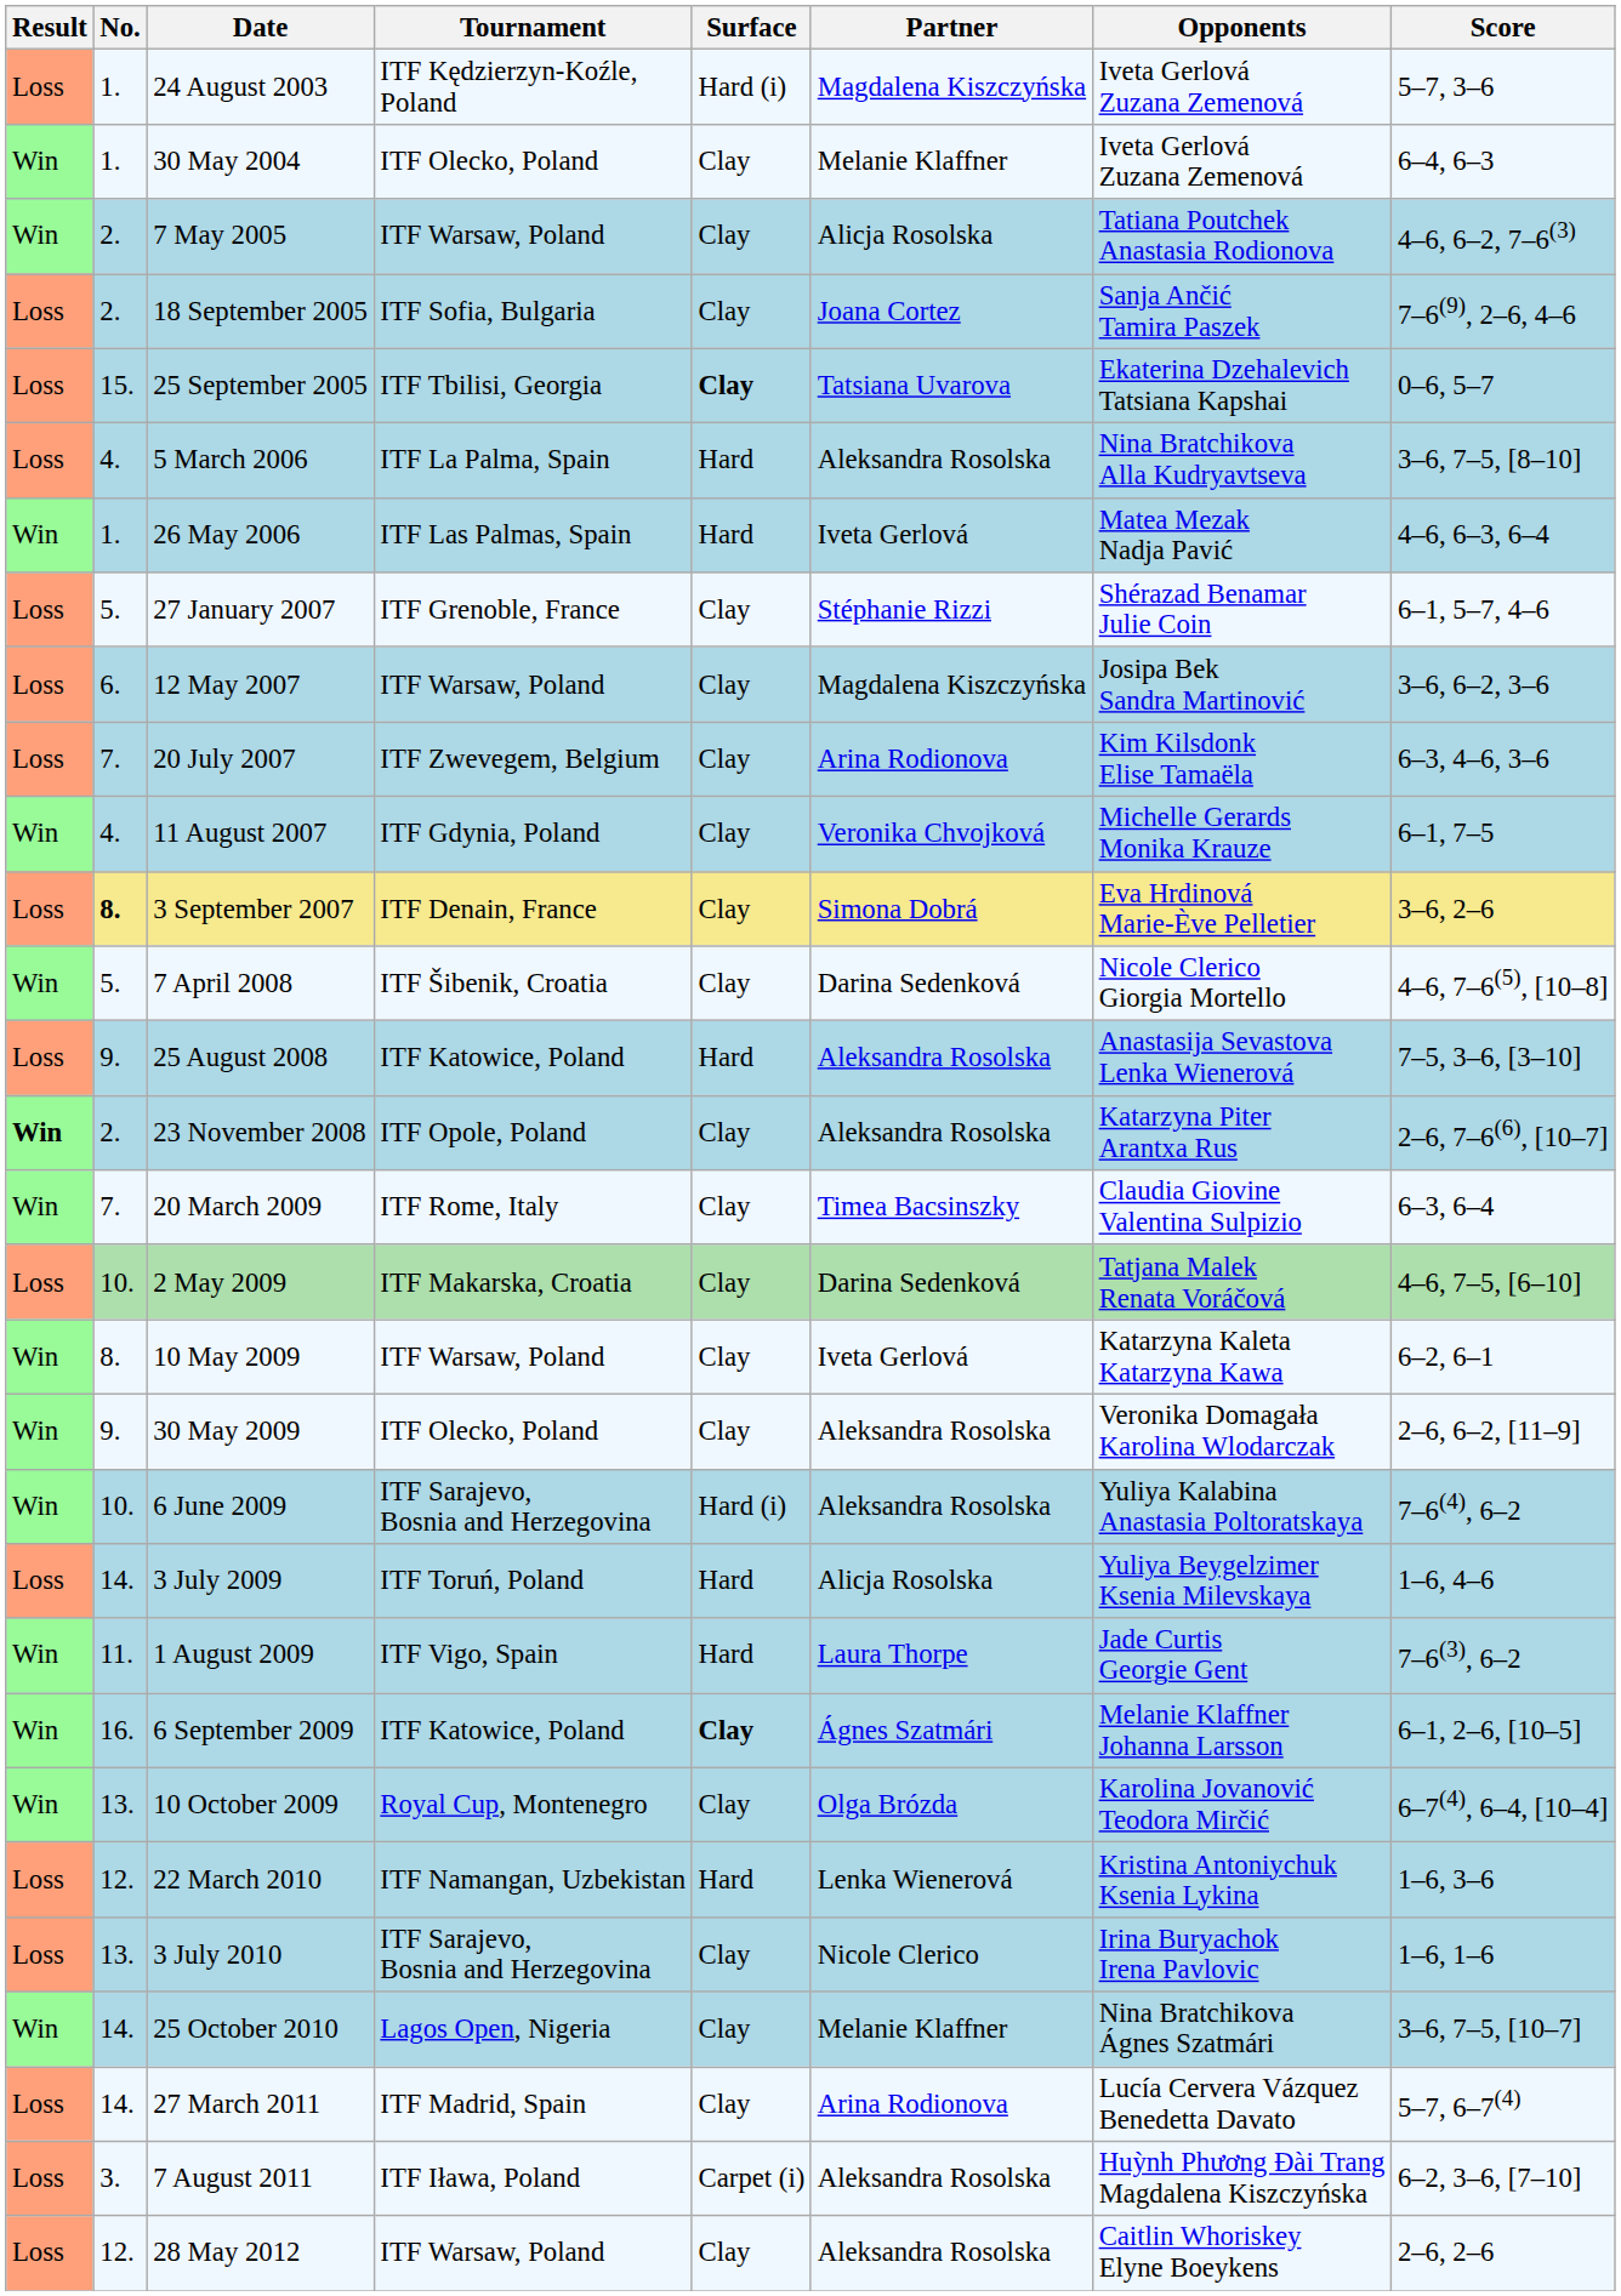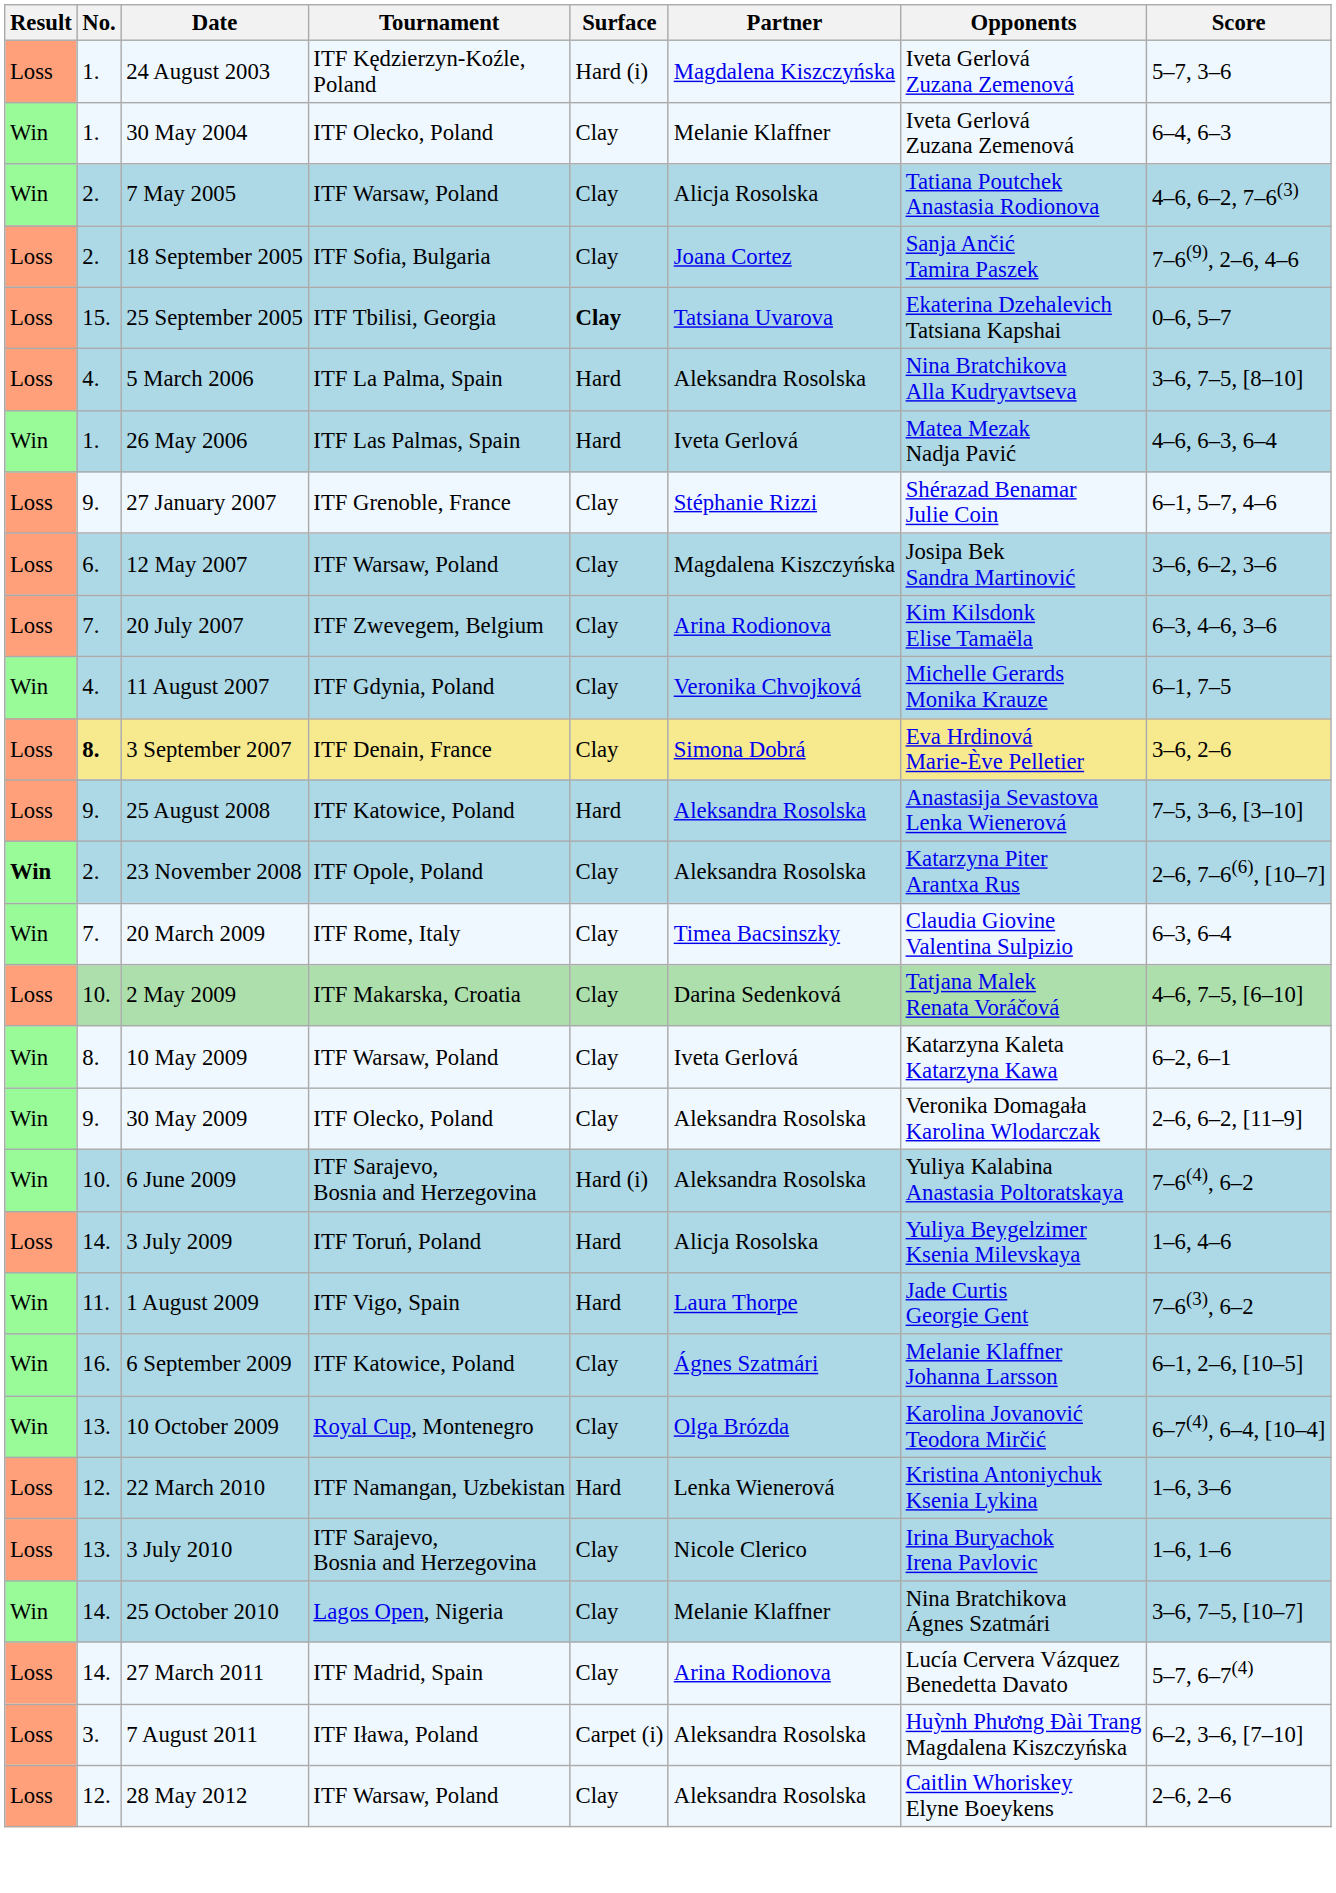 <table class= "sortable wikitable">
 <tr>
 <th>Result</th>
 <th>No.</th>
 <th>Date</th>
 <th>Tournament</th>
 <th>Surface</th>
 <th>Partner</th>
 <th>Opponents</th>
 <th class="unsortable">Score</th>
 </tr>
 <tr style="background:#f0f8ff;">
 <td style="background:#ffa07a;">Loss</td>
 <td>1.</td>
 <td>24 August 2003</td>
 <td>ITF Kędzierzyn-Koźle, <br>Poland</td>
 <td>Hard (i)</td>
 <td> <a href='#'>Magdalena Kiszczyńska</a></td>
 <td> Iveta Gerlová <br>  <a href='#'>Zuzana Zemenová</a></td>
 <td>5–7, 3–6</td>
 </tr>
 <tr style="background:#f0f8ff;">
 <td style="background:#98fb98;">Win</td>
 <td>1.</td>
 <td>30 May 2004</td>
 <td>ITF Olecko, Poland</td>
 <td>Clay</td>
 <td> Melanie Klaffner</td>
 <td> Iveta Gerlová <br>  Zuzana Zemenová</td>
 <td>6–4, 6–3</td>
 </tr>
 <tr style="background:lightblue;">
 <td style="background:#98fb98;">Win</td>
 <td>2.</td>
 <td>7 May 2005</td>
 <td>ITF Warsaw, Poland</td>
 <td>Clay</td>
 <td> Alicja Rosolska</td>
 <td> <a href='#'>Tatiana Poutchek</a> <br>  <a href='#'>Anastasia Rodionova</a></td>
 <td>4–6, 6–2, 7–6<sup>(3)</sup></td>
 </tr>
 <tr style="background:lightblue;">
 <td style="background:#ffa07a;">Loss</td>
 <td>2.</td>
 <td>18 September 2005</td>
 <td>ITF Sofia, Bulgaria</td>
 <td>Clay</td>
 <td> <a href='#'>Joana Cortez</a></td>
 <td> <a href='#'>Sanja Ančić</a> <br>  <a href='#'>Tamira Paszek</a></td>
 <td>7–6<sup>(9)</sup>, 2–6, 4–6</td>
 </tr>
 <tr style="background:lightblue;">
 <td style="background:#ffa07a;">Loss</td>
 <td>15.</td>
 <td>25 September 2005</td>
 <td>ITF Tbilisi, Georgia</td>
 <td><strong>Clay</strong></td>
 <td> <a href='#'>Tatsiana Uvarova</a></td>
 <td> <a href='#'>Ekaterina Dzehalevich</a> <br>  Tatsiana Kapshai</td>
 <td>0–6, 5–7</td>
 </tr>
 <tr style="background:lightblue;">
 <td style="background:#ffa07a;">Loss</td>
 <td>4.</td>
 <td>5 March 2006</td>
 <td>ITF La Palma, Spain</td>
 <td>Hard</td>
 <td> Aleksandra Rosolska</td>
 <td> <a href='#'>Nina Bratchikova</a> <br>  <a href='#'>Alla Kudryavtseva</a></td>
 <td>3–6, 7–5, [8–10]</td>
 </tr>
 <tr style="background:lightblue;">
 <td style="background:#98fb98;">Win</td>
 <td>1.</td>
 <td>26 May 2006</td>
 <td>ITF Las Palmas, Spain</td>
 <td>Hard</td>
 <td> Iveta Gerlová</td>
 <td> <a href='#'>Matea Mezak</a> <br>  Nadja Pavić</td>
 <td>4–6, 6–3, 6–4</td>
 </tr>
 <tr style="background:#f0f8ff;">
 <td style="background:#ffa07a;">Loss</td>
-<td>5.</td>
+<td>9.</td>
 <td>27 January 2007</td>
 <td>ITF Grenoble, France</td>
 <td>Clay</td>
 <td> <a href='#'>Stéphanie Rizzi</a></td>
 <td> <a href='#'>Shérazad Benamar</a> <br>  <a href='#'>Julie Coin</a></td>
 <td>6–1, 5–7, 4–6</td>
 </tr>
 <tr style="background:lightblue;">
 <td style="background:#ffa07a;">Loss</td>
 <td>6.</td>
 <td>12 May 2007</td>
 <td>ITF Warsaw, Poland</td>
 <td>Clay</td>
 <td> Magdalena Kiszczyńska</td>
 <td> Josipa Bek <br>  <a href='#'>Sandra Martinović</a></td>
 <td>3–6, 6–2, 3–6</td>
 </tr>
 <tr style="background:lightblue;">
 <td style="background:#ffa07a;">Loss</td>
 <td>7.</td>
 <td>20 July 2007</td>
 <td>ITF Zwevegem, Belgium</td>
 <td>Clay</td>
 <td> <a href='#'>Arina Rodionova</a></td>
 <td> <a href='#'>Kim Kilsdonk</a> <br>  <a href='#'>Elise Tamaëla</a></td>
 <td>6–3, 4–6, 3–6</td>
 </tr>
 <tr style="background:lightblue;">
 <td style="background:#98fb98;">Win</td>
 <td>4.</td>
 <td>11 August 2007</td>
 <td>ITF Gdynia, Poland</td>
 <td>Clay</td>
 <td> <a href='#'>Veronika Chvojková</a></td>
 <td> <a href='#'>Michelle Gerards</a> <br>  <a href='#'>Monika Krauze</a></td>
 <td>6–1, 7–5</td>
 </tr>
 <tr style="background:#f7e98e;">
 <td style="background:#ffa07a;">Loss</td>
 <td><strong>8.</strong></td>
 <td>3 September 2007</td>
 <td>ITF Denain, France</td>
 <td>Clay</td>
 <td> <a href='#'>Simona Dobrá</a></td>
 <td> <a href='#'>Eva Hrdinová</a> <br>  <a href='#'>Marie-Ève Pelletier</a></td>
 <td>3–6, 2–6</td>
-</tr>
-<tr style="background:#f0f8ff;">
-<td style="background:#98fb98;">Win</td>
-<td>5.</td>
-<td>7 April 2008</td>
-<td>ITF Šibenik, Croatia</td>
-<td>Clay</td>
-<td> Darina Sedenková</td>
-<td> <a href='#'>Nicole Clerico</a> <br>  Giorgia Mortello</td>
-<td>4–6, 7–6<sup>(5)</sup>, [10–8]</td>
 </tr>
 <tr style="background:lightblue;">
 <td style="background:#ffa07a;">Loss</td>
 <td>9.</td>
 <td>25 August 2008</td>
 <td>ITF Katowice, Poland</td>
 <td>Hard</td>
 <td> <a href='#'>Aleksandra Rosolska</a></td>
 <td> <a href='#'>Anastasija Sevastova</a> <br>  <a href='#'>Lenka Wienerová</a></td>
 <td>7–5, 3–6, [3–10]</td>
 </tr>
 <tr style="background:lightblue;">
 <td style="background:#98fb98;"><strong>Win</strong></td>
 <td>2.</td>
 <td>23 November 2008</td>
 <td>ITF Opole, Poland</td>
 <td>Clay</td>
 <td> Aleksandra Rosolska</td>
 <td> <a href='#'>Katarzyna Piter</a> <br>  <a href='#'>Arantxa Rus</a></td>
 <td>2–6, 7–6<sup>(6)</sup>, [10–7]</td>
 </tr>
 <tr style="background:#f0f8ff;">
 <td style="background:#98fb98;">Win</td>
 <td>7.</td>
 <td>20 March 2009</td>
 <td>ITF Rome, Italy</td>
 <td>Clay</td>
 <td> <a href='#'>Timea Bacsinszky</a></td>
 <td> <a href='#'>Claudia Giovine</a> <br>  <a href='#'>Valentina Sulpizio</a></td>
 <td>6–3, 6–4</td>
 </tr>
 <tr style="background:#addfad;">
 <td style="background:#ffa07a;">Loss</td>
 <td>10.</td>
 <td>2 May 2009</td>
 <td>ITF Makarska, Croatia</td>
 <td>Clay</td>
 <td> Darina Sedenková</td>
 <td> <a href='#'>Tatjana Malek</a> <br>  <a href='#'>Renata Voráčová</a></td>
 <td>4–6, 7–5, [6–10]</td>
 </tr>
 <tr style="background:#f0f8ff;">
 <td style="background:#98fb98;">Win</td>
 <td>8.</td>
 <td>10 May 2009</td>
 <td>ITF Warsaw, Poland</td>
 <td>Clay</td>
 <td> Iveta Gerlová</td>
 <td> Katarzyna Kaleta <br>  <a href='#'>Katarzyna Kawa</a></td>
 <td>6–2, 6–1</td>
 </tr>
 <tr style="background:#f0f8ff;">
 <td style="background:#98fb98;">Win</td>
 <td>9.</td>
 <td>30 May 2009</td>
 <td>ITF Olecko, Poland</td>
 <td>Clay</td>
 <td> Aleksandra Rosolska</td>
 <td> Veronika Domagała <br>  <a href='#'>Karolina Wlodarczak</a></td>
 <td>2–6, 6–2, [11–9]</td>
 </tr>
 <tr style="background:lightblue;">
 <td style="background:#98fb98;">Win</td>
 <td>10.</td>
 <td>6 June 2009</td>
 <td>ITF Sarajevo, <br>Bosnia and Herzegovina</td>
 <td>Hard (i)</td>
 <td> Aleksandra Rosolska</td>
 <td> Yuliya Kalabina <br>  <a href='#'>Anastasia Poltoratskaya</a></td>
 <td>7–6<sup>(4)</sup>, 6–2</td>
 </tr>
 <tr style="background:lightblue;">
 <td style="background:#ffa07a;">Loss</td>
 <td>14.</td>
 <td>3 July 2009</td>
 <td>ITF Toruń, Poland</td>
 <td>Hard</td>
 <td> Alicja Rosolska</td>
 <td> <a href='#'>Yuliya Beygelzimer</a> <br>  <a href='#'>Ksenia Milevskaya</a></td>
 <td>1–6, 4–6</td>
 </tr>
 <tr style="background:lightblue;">
 <td style="background:#98fb98;">Win</td>
 <td>11.</td>
 <td>1 August 2009</td>
 <td>ITF Vigo, Spain</td>
 <td>Hard</td>
 <td> <a href='#'>Laura Thorpe</a></td>
 <td> <a href='#'>Jade Curtis</a> <br>  <a href='#'>Georgie Gent</a></td>
 <td>7–6<sup>(3)</sup>, 6–2</td>
 </tr>
 <tr style="background:lightblue;">
 <td style="background:#98fb98;">Win</td>
 <td>16.</td>
 <td>6 September 2009</td>
 <td>ITF Katowice, Poland</td>
-<td><strong>Clay</strong></td>
+<td>Clay</td>
 <td> <a href='#'>Ágnes Szatmári</a></td>
 <td> <a href='#'>Melanie Klaffner</a> <br>  <a href='#'>Johanna Larsson</a></td>
 <td>6–1, 2–6, [10–5]</td>
 </tr>
 <tr style="background:lightblue;">
 <td style="background:#98fb98;">Win</td>
 <td>13.</td>
 <td>10 October 2009</td>
 <td><a href='#'>Royal Cup</a>, Montenegro</td>
 <td>Clay</td>
 <td> <a href='#'>Olga Brózda</a></td>
 <td> <a href='#'>Karolina Jovanović</a> <br>  <a href='#'>Teodora Mirčić</a></td>
 <td>6–7<sup>(4)</sup>, 6–4, [10–4]</td>
 </tr>
 <tr style="background:lightblue;">
 <td style="background:#ffa07a;">Loss</td>
 <td>12.</td>
 <td>22 March 2010</td>
 <td>ITF Namangan, Uzbekistan</td>
 <td>Hard</td>
 <td> Lenka Wienerová</td>
 <td> <a href='#'>Kristina Antoniychuk</a> <br>  <a href='#'>Ksenia Lykina</a></td>
 <td>1–6, 3–6</td>
 </tr>
 <tr style="background:lightblue;">
 <td style="background:#ffa07a;">Loss</td>
 <td>13.</td>
 <td>3 July 2010</td>
 <td>ITF Sarajevo, <br>Bosnia and Herzegovina</td>
 <td>Clay</td>
 <td> Nicole Clerico</td>
 <td> <a href='#'>Irina Buryachok</a> <br>  <a href='#'>Irena Pavlovic</a></td>
 <td>1–6, 1–6</td>
 </tr>
 <tr style="background:lightblue;">
 <td style="background:#98fb98;">Win</td>
 <td>14.</td>
 <td>25 October 2010</td>
 <td><a href='#'>Lagos Open</a>, Nigeria</td>
 <td>Clay</td>
 <td> Melanie Klaffner</td>
 <td> Nina Bratchikova <br>  Ágnes Szatmári</td>
 <td>3–6, 7–5, [10–7]</td>
 </tr>
 <tr style="background:#f0f8ff;">
 <td style="background:#ffa07a;">Loss</td>
 <td>14.</td>
 <td>27 March 2011</td>
 <td>ITF Madrid, Spain</td>
 <td>Clay</td>
 <td> <a href='#'>Arina Rodionova</a></td>
 <td> Lucía Cervera Vázquez <br>  Benedetta Davato</td>
 <td>5–7, 6–7<sup>(4)</sup></td>
 </tr>
 <tr style="background:#f0f8ff;">
 <td style="background:#ffa07a;">Loss</td>
 <td>3.</td>
 <td>7 August 2011</td>
 <td>ITF Iława, Poland</td>
 <td>Carpet (i)</td>
 <td> Aleksandra Rosolska</td>
 <td> <a href='#'>Huỳnh Phương Đài Trang</a> <br>  Magdalena Kiszczyńska</td>
 <td>6–2, 3–6, [7–10]</td>
 </tr>
 <tr style="background:#f0f8ff;">
 <td style="background:#ffa07a;">Loss</td>
 <td>12.</td>
 <td>28 May 2012</td>
 <td>ITF Warsaw, Poland</td>
 <td>Clay</td>
 <td> Aleksandra Rosolska</td>
 <td> <a href='#'>Caitlin Whoriskey</a> <br>  Elyne Boeykens</td>
 <td>2–6, 2–6</td>
 </tr>
 </table>
